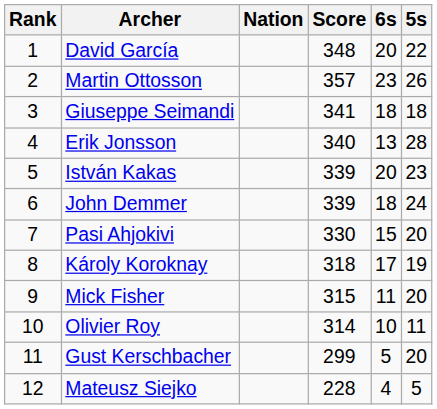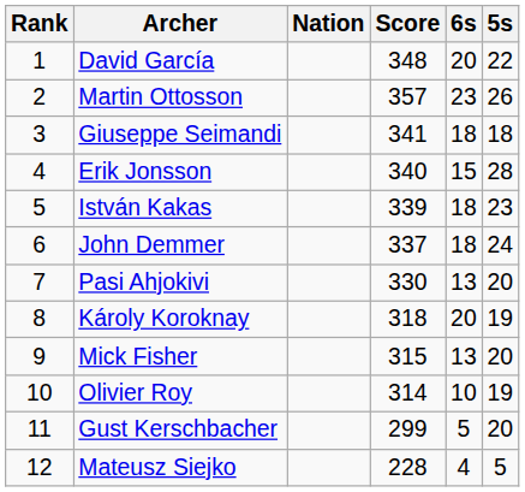 <table class="wikitable sortable" style="text-align:center">
 <tr>
 <th>Rank</th>
 <th>Archer</th>
 <th>Nation</th>
 <th>Score</th>
 <th>6s</th>
 <th>5s</th>
 </tr>
 <tr>
 <td>1</td>
 <td align=left><a href='#'>David García</a></td>
 <td align=left></td>
 <td>348</td>
 <td>20</td>
 <td>22</td>
 </tr>
 <tr>
 <td>2</td>
 <td align=left><a href='#'>Martin Ottosson</a></td>
 <td align=left></td>
 <td>357</td>
 <td>23</td>
 <td>26</td>
 </tr>
 <tr>
 <td>3</td>
 <td align=left><a href='#'>Giuseppe Seimandi</a></td>
 <td align=left></td>
 <td>341</td>
 <td>18</td>
 <td>18</td>
 </tr>
 <tr>
 <td>4</td>
 <td align=left><a href='#'>Erik Jonsson</a></td>
 <td align=left></td>
 <td>340</td>
-<td>13</td>
+<td>15</td>
 <td>28</td>
 </tr>
 <tr>
 <td>5</td>
 <td align=left><a href='#'>István Kakas</a></td>
 <td align=left></td>
 <td>339</td>
-<td>20</td>
+<td>18</td>
 <td>23</td>
 </tr>
 <tr>
 <td>6</td>
 <td align=left><a href='#'>John Demmer</a></td>
 <td align=left></td>
-<td>339</td>
+<td>337</td>
 <td>18</td>
 <td>24</td>
 </tr>
 <tr>
 <td>7</td>
 <td align=left><a href='#'>Pasi Ahjokivi</a></td>
 <td align=left></td>
 <td>330</td>
-<td>15</td>
+<td>13</td>
 <td>20</td>
 </tr>
 <tr>
 <td>8</td>
 <td align=left><a href='#'>Károly Koroknay</a></td>
 <td align=left></td>
 <td>318</td>
-<td>17</td>
+<td>20</td>
 <td>19</td>
 </tr>
 <tr>
 <td>9</td>
 <td align=left><a href='#'>Mick Fisher</a></td>
 <td align=left></td>
 <td>315</td>
-<td>11</td>
+<td>13</td>
 <td>20</td>
 </tr>
 <tr>
 <td>10</td>
 <td align=left><a href='#'>Olivier Roy</a></td>
 <td align=left></td>
 <td>314</td>
 <td>10</td>
-<td>11</td>
+<td>19</td>
 </tr>
 <tr>
 <td>11</td>
 <td align=left><a href='#'>Gust Kerschbacher</a></td>
 <td align=left></td>
 <td>299</td>
 <td>5</td>
 <td>20</td>
 </tr>
 <tr>
 <td>12</td>
 <td align=left><a href='#'>Mateusz Siejko</a></td>
 <td align=left></td>
 <td>228</td>
 <td>4</td>
 <td>5</td>
 </tr>
 </table>
